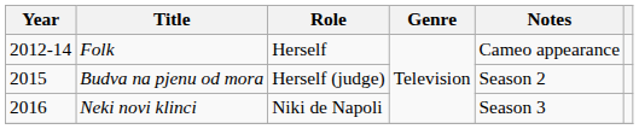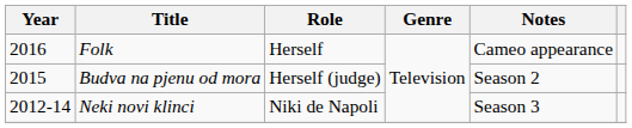 <table class="wikitable">
 <tr>
 <th>Year</th>
 <th>Title</th>
 <th>Role</th>
 <th>Genre</th>
 <th>Notes</th>
 <th></th>
 </tr>
 <tr>
-<td>2012-14</td>
+<td>2016</td>
 <td><em>Folk</em></td>
 <td>Herself</td>
 <td rowspan="3">Television</td>
 <td>Cameo appearance</td>
 <td></td>
 </tr>
 <tr>
 <td>2015</td>
 <td><em>Budva na pjenu od mora</em></td>
 <td>Herself (judge)</td>
 <td>Season 2</td>
 <td></td>
 </tr>
 <tr>
-<td>2016</td>
+<td>2012-14</td>
 <td><em>Neki novi klinci</em></td>
 <td>Niki de Napoli</td>
 <td>Season 3</td>
 <td></td>
 </tr>
 <tr>
 </tr>
 </table>
